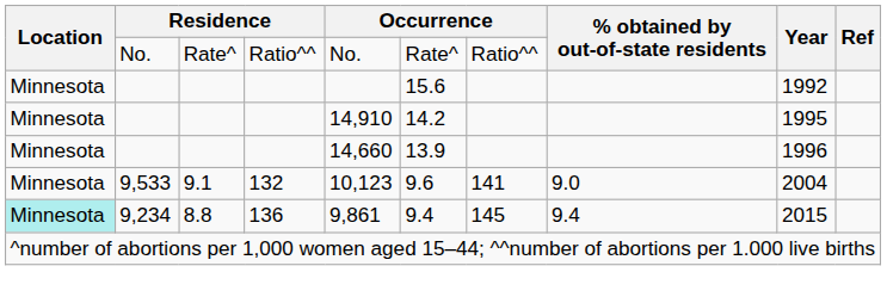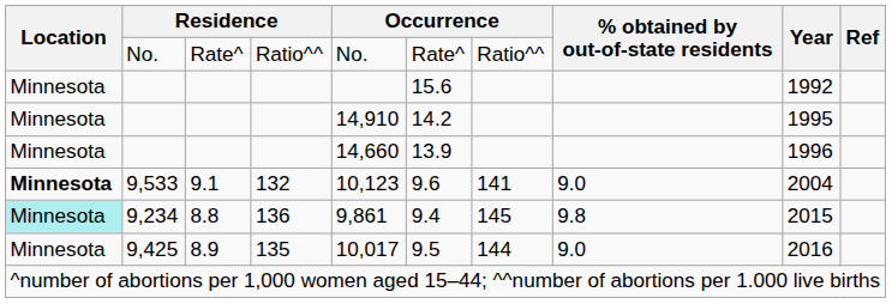 <table class="wikitable">
 <tr>
 <th rowspan="2">Location</th>
 <th colspan="3">Residence</th>
 <th colspan="3">Occurrence</th>
 <th rowspan="2">% obtained by<br>out-of-state residents</th>
 <th rowspan="2">Year</th>
 <th rowspan="2">Ref</th>
 </tr>
 <tr>
 <td>No.</td>
 <td>Rate^</td>
 <td>Ratio^^</td>
 <td>No.</td>
 <td>Rate^</td>
 <td>Ratio^^</td>
 </tr>
 <tr>
 <td>Minnesota</td>
 <td></td>
 <td></td>
 <td></td>
 <td></td>
 <td>15.6</td>
 <td></td>
 <td></td>
 <td>1992</td>
 <td></td>
 </tr>
 <tr>
 <td>Minnesota</td>
 <td></td>
 <td></td>
 <td></td>
 <td>14,910</td>
 <td>14.2</td>
 <td></td>
 <td></td>
 <td>1995</td>
 <td></td>
 </tr>
 <tr>
 <td>Minnesota</td>
 <td></td>
 <td></td>
 <td></td>
 <td>14,660</td>
 <td>13.9</td>
 <td></td>
 <td></td>
 <td>1996</td>
 <td></td>
 </tr>
 <tr>
-<td>Minnesota</td>
+<td><strong>Minnesota</strong></td>
 <td>9,533</td>
 <td>9.1</td>
 <td>132</td>
 <td>10,123</td>
 <td>9.6</td>
 <td>141</td>
 <td>9.0</td>
 <td>2004</td>
 <td></td>
 </tr>
 <tr>
 <td style="background: paleturquoise;">Minnesota</td>
 <td>9,234</td>
 <td>8.8</td>
 <td>136</td>
 <td>9,861</td>
 <td>9.4</td>
 <td>145</td>
-<td>9.4</td>
+<td>9.8</td>
 <td>2015</td>
+<td></td>
+</tr>
+<tr>
+<td>Minnesota</td>
+<td>9,425</td>
+<td>8.9</td>
+<td>135</td>
+<td>10,017</td>
+<td>9.5</td>
+<td>144</td>
+<td>9.0</td>
+<td>2016</td>
 <td></td>
 </tr>
 <tr>
 <td colspan="10">^number of abortions per 1,000 women aged 15–44; ^^number of abortions per 1.000 live births</td>
 </tr>
 </table>
